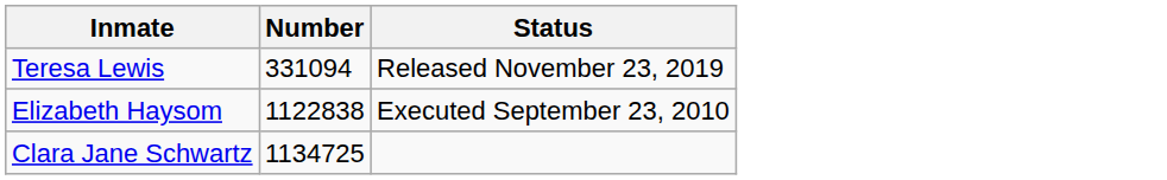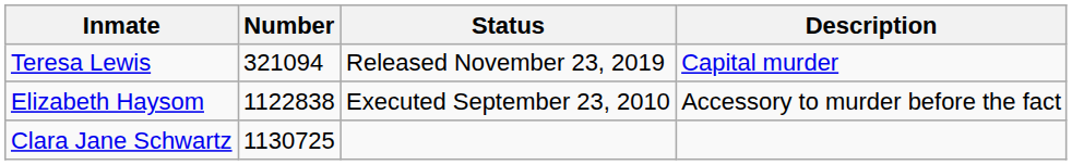 <table class="wikitable sortable"  style="font-size:88%">
 <tr>
 <th>Inmate</th>
 <th>Number</th>
 <th>Status</th>
+<th>Description</th>
 </tr>
 <tr>
 <td><a href='#'>Teresa Lewis</a></td>
-<td>331094</td>
+<td>321094</td>
 <td>Released November 23, 2019</td>
+<td><a href='#'>Capital murder</a></td>
 </tr>
 <tr>
 <td><a href='#'>Elizabeth Haysom</a></td>
 <td>1122838</td>
 <td>Executed September 23, 2010</td>
+<td>Accessory to murder before the fact</td>
 </tr>
 <tr>
 <td><a href='#'>Clara Jane Schwartz</a></td>
-<td>1134725</td>
+<td>1130725</td>
+<td></td>
 <td></td>
 </tr>
 </table>
